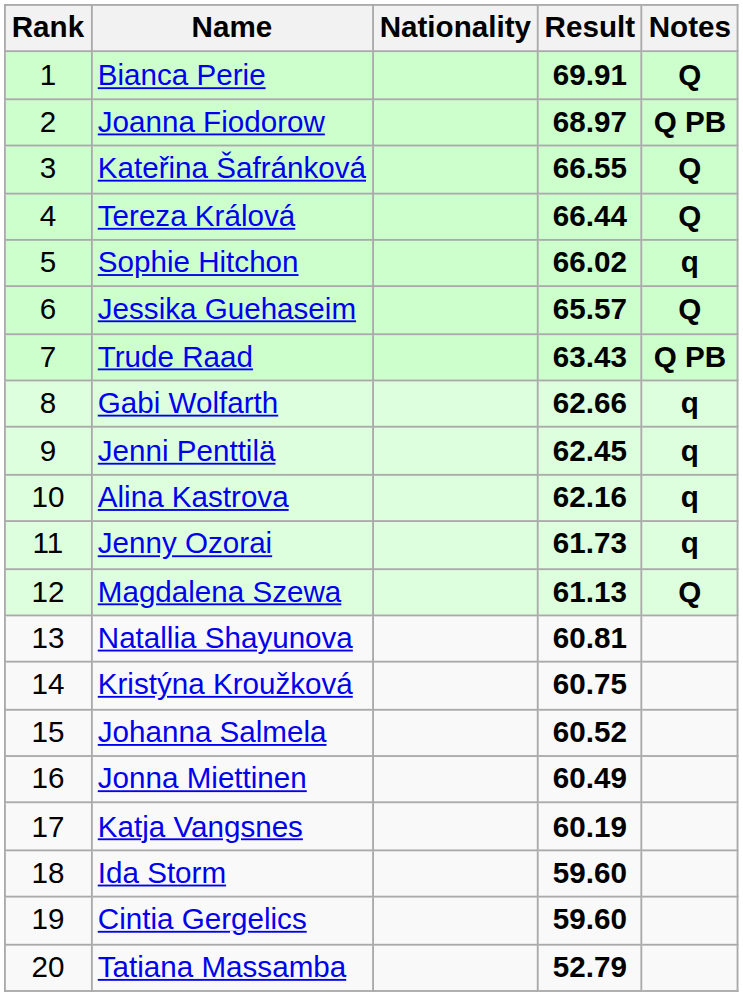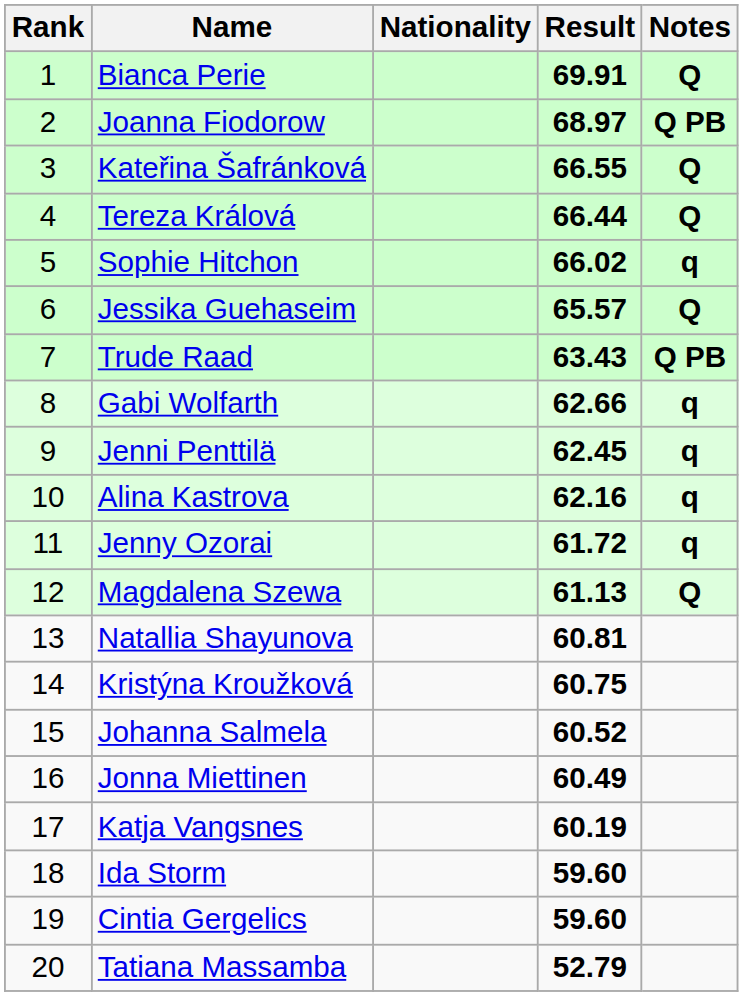 <table class="wikitable sortable" style="text-align:center">
 <tr>
 <th>Rank</th>
 <th>Name</th>
 <th>Nationality</th>
 <th>Result</th>
 <th>Notes</th>
 </tr>
 <tr bgcolor=ccffcc>
 <td>1</td>
 <td align=left><a href='#'>Bianca Perie</a></td>
 <td align=left></td>
 <td><strong>69.91</strong></td>
 <td><strong>Q</strong></td>
 </tr>
 <tr bgcolor=ccffcc>
 <td>2</td>
 <td align=left><a href='#'>Joanna Fiodorow</a></td>
 <td align=left></td>
 <td><strong>68.97</strong></td>
 <td><strong>Q PB</strong></td>
 </tr>
 <tr bgcolor=ccffcc>
 <td>3</td>
 <td align=left><a href='#'>Kateřina Šafránková</a></td>
 <td align=left></td>
 <td><strong>66.55</strong></td>
 <td><strong>Q</strong></td>
 </tr>
 <tr bgcolor=ccffcc>
 <td>4</td>
 <td align=left><a href='#'>Tereza Králová</a></td>
 <td align=left></td>
 <td><strong>66.44</strong></td>
 <td><strong>Q</strong></td>
 </tr>
 <tr bgcolor=ccffcc>
 <td>5</td>
 <td align=left><a href='#'>Sophie Hitchon</a></td>
 <td align=left></td>
 <td><strong>66.02</strong></td>
 <td><strong>q</strong></td>
 </tr>
 <tr bgcolor=ccffcc>
 <td>6</td>
 <td align=left><a href='#'>Jessika Guehaseim</a></td>
 <td align=left></td>
 <td><strong>65.57</strong></td>
 <td><strong>Q</strong></td>
 </tr>
 <tr bgcolor=ccffcc>
 <td>7</td>
 <td align=left><a href='#'>Trude Raad</a></td>
 <td align=left></td>
 <td><strong>63.43</strong></td>
 <td><strong>Q PB</strong></td>
 </tr>
 <tr bgcolor=ddffdd>
 <td>8</td>
 <td align=left><a href='#'>Gabi Wolfarth</a></td>
 <td align=left></td>
 <td><strong>62.66</strong></td>
 <td><strong>q</strong></td>
 </tr>
 <tr bgcolor=ddffdd>
 <td>9</td>
 <td align=left><a href='#'>Jenni Penttilä</a></td>
 <td align=left></td>
 <td><strong>62.45</strong></td>
 <td><strong>q</strong></td>
 </tr>
 <tr bgcolor=ddffdd>
 <td>10</td>
 <td align=left><a href='#'>Alina Kastrova</a></td>
 <td align=left></td>
 <td><strong>62.16</strong></td>
 <td><strong>q</strong></td>
 </tr>
 <tr bgcolor=ddffdd>
 <td>11</td>
 <td align=left><a href='#'>Jenny Ozorai</a></td>
 <td align=left></td>
-<td><strong>61.73</strong></td>
+<td><strong>61.72</strong></td>
 <td><strong>q</strong></td>
 </tr>
 <tr bgcolor=ddffdd>
 <td>12</td>
 <td align=left><a href='#'>Magdalena Szewa</a></td>
 <td align=left></td>
 <td><strong>61.13</strong></td>
 <td><strong>Q</strong></td>
 </tr>
 <tr>
 <td>13</td>
 <td align=left><a href='#'>Natallia Shayunova</a></td>
 <td align=left></td>
 <td><strong>60.81</strong></td>
 <td></td>
 </tr>
 <tr>
 <td>14</td>
 <td align=left><a href='#'>Kristýna Kroužková</a></td>
 <td align=left></td>
 <td><strong>60.75</strong></td>
 <td></td>
 </tr>
 <tr>
 <td>15</td>
 <td align=left><a href='#'>Johanna Salmela</a></td>
 <td align=left></td>
 <td><strong>60.52</strong></td>
 <td></td>
 </tr>
 <tr>
 <td>16</td>
 <td align=left><a href='#'>Jonna Miettinen</a></td>
 <td align=left></td>
 <td><strong>60.49</strong></td>
 <td></td>
 </tr>
 <tr>
 <td>17</td>
 <td align=left><a href='#'>Katja Vangsnes</a></td>
 <td align=left></td>
 <td><strong>60.19</strong></td>
 <td></td>
 </tr>
 <tr>
 <td>18</td>
 <td align=left><a href='#'>Ida Storm</a></td>
 <td align=left></td>
 <td><strong>59.60</strong></td>
 <td></td>
 </tr>
 <tr>
 <td>19</td>
 <td align=left><a href='#'>Cintia Gergelics</a></td>
 <td align=left></td>
 <td><strong>59.60</strong></td>
 <td></td>
 </tr>
 <tr>
 <td>20</td>
 <td align=left><a href='#'>Tatiana Massamba</a></td>
 <td align=left></td>
 <td><strong>52.79</strong></td>
 <td></td>
 </tr>
 </table>
